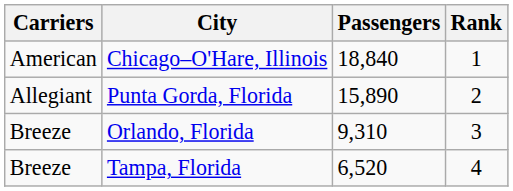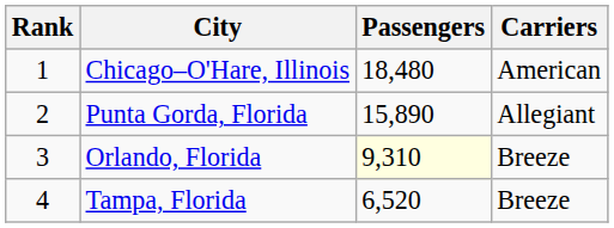 <table class="wikitable" style="font-size: 95%" width= align=>
 <tr>
-<th>Carriers</th>
+<th>Rank</th>
 <th>City</th>
 <th>Passengers</th>
-<th>Rank</th>
+<th>Carriers</th>
 </tr>
 <tr>
+<td align="center">1</td>
+<td> <a href='#'>Chicago–O'Hare, Illinois</a></td>
+<td>18,480</td>
 <td>American</td>
-<td> <a href='#'>Chicago–O'Hare, Illinois</a></td>
-<td>18,840</td>
-<td align="center">1</td>
 </tr>
 <tr>
-<td>Allegiant</td>
+<td align=center>2</td>
 <td> <a href='#'>Punta Gorda, Florida</a></td>
 <td>15,890</td>
-<td align=center>2</td>
+<td>Allegiant</td>
 </tr>
 <tr>
+<td align="center">3</td>
+<td> <a href='#'>Orlando, Florida</a></td>
+<td style="background: lightyellow;">9,310</td>
 <td>Breeze</td>
-<td> <a href='#'>Orlando, Florida</a></td>
-<td>9,310</td>
-<td align="center">3</td>
 </tr>
 <tr>
-<td>Breeze</td>
+<td align="center">4</td>
 <td> <a href='#'>Tampa, Florida</a></td>
 <td>6,520</td>
-<td align="center">4</td>
+<td>Breeze</td>
 </tr>
 </table>
